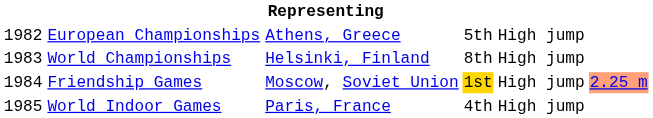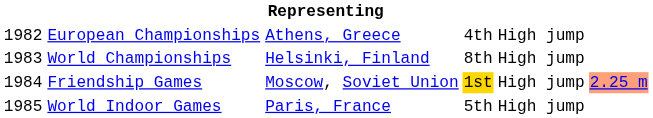 <table>
 <tr>
 <th colspan="6">Representing </th>
 </tr>
 <tr>
 <td>1982</td>
 <td><a href='#'>European Championships</a></td>
 <td><a href='#'>Athens, Greece</a></td>
-<td>5th</td>
+<td>4th</td>
 <td>High jump</td>
 <td></td>
 </tr>
 <tr>
 <td>1983</td>
 <td><a href='#'>World Championships</a></td>
 <td><a href='#'>Helsinki, Finland</a></td>
 <td>8th</td>
 <td>High jump</td>
 <td></td>
 </tr>
 <tr>
 <td>1984</td>
 <td><a href='#'>Friendship Games</a></td>
 <td><a href='#'>Moscow</a>, <a href='#'>Soviet Union</a></td>
 <td bgcolor="gold">1st</td>
 <td>High jump</td>
 <td style="background: lightsalmon;"><a href='#'>2.25 m</a></td>
 </tr>
 <tr>
 <td>1985</td>
 <td><a href='#'>World Indoor Games</a></td>
 <td><a href='#'>Paris, France</a></td>
-<td>4th</td>
+<td>5th</td>
 <td>High jump</td>
 <td></td>
 </tr>
 </table>
